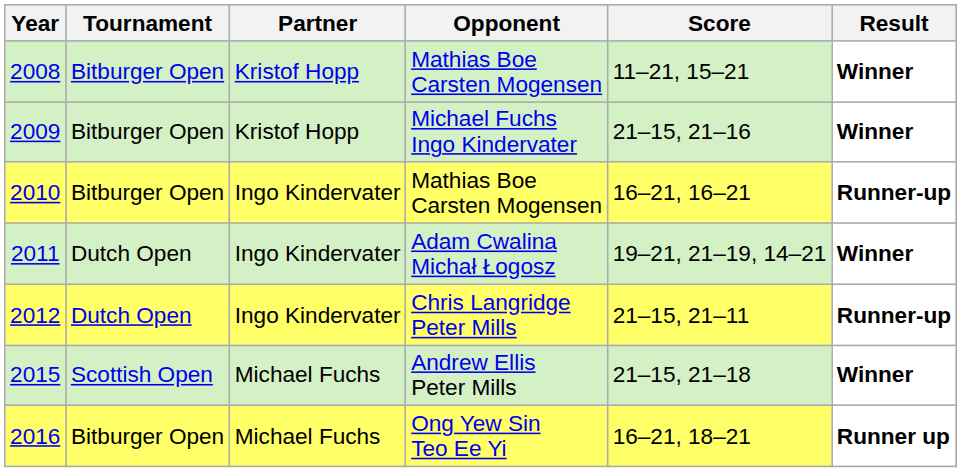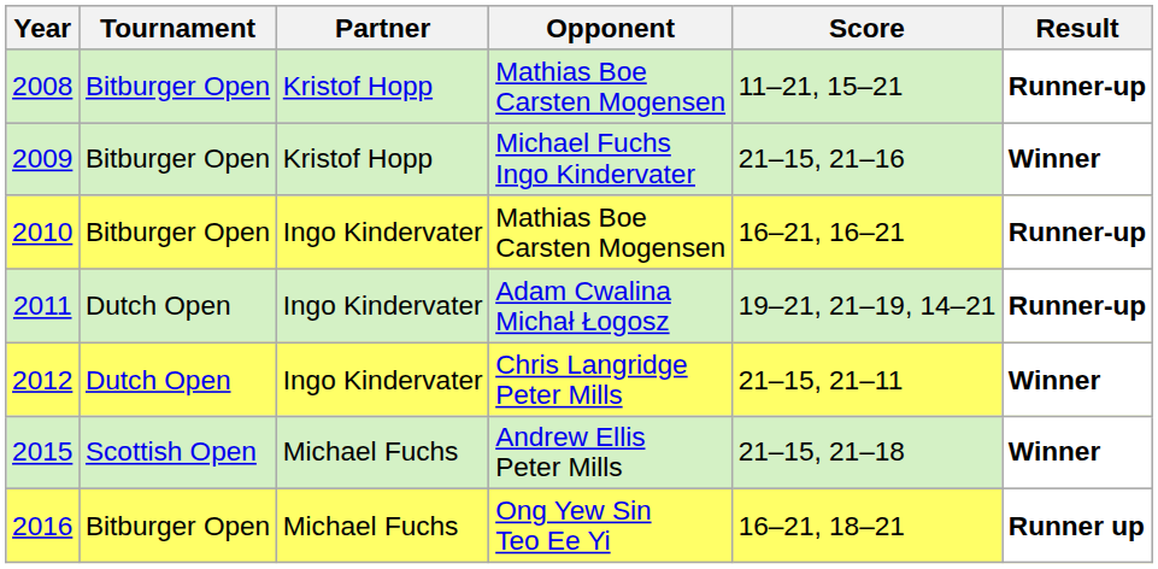 <table class="sortable wikitable" style="font-size: 90%;">
 <tr>
 <th>Year</th>
 <th>Tournament</th>
 <th>Partner</th>
 <th>Opponent</th>
 <th>Score</th>
 <th>Result</th>
 </tr>
 <tr style="background:#D4F1C5">
 <td align="center"><a href='#'>2008</a></td>
 <td align="left"><a href='#'>Bitburger Open</a></td>
 <td align="left"> <a href='#'>Kristof Hopp</a></td>
 <td align="left"> <a href='#'>Mathias Boe</a> <br>  <a href='#'>Carsten Mogensen</a></td>
 <td align="left">11–21, 15–21</td>
-<td style="text-align:left; background:white"> <strong>Winner</strong></td>
+<td style="text-align:left; background:white"> <strong>Runner-up</strong></td>
 </tr>
 <tr style="background:#D4F1C5">
 <td align="center"><a href='#'>2009</a></td>
 <td align="left">Bitburger Open</td>
 <td align="left"> Kristof Hopp</td>
 <td align="left"> <a href='#'>Michael Fuchs</a> <br>  <a href='#'>Ingo Kindervater</a></td>
 <td align="left">21–15, 21–16</td>
 <td style="text-align:left; background:white"> <strong>Winner</strong></td>
 </tr>
 <tr style="background:#FFFF67">
 <td align="center"><a href='#'>2010</a></td>
 <td align="left">Bitburger Open</td>
 <td align="left"> Ingo Kindervater</td>
 <td align="left"> Mathias Boe <br>  Carsten Mogensen</td>
 <td align="left">16–21, 16–21</td>
 <td style="text-align:left; background:white"> <strong>Runner-up</strong></td>
 </tr>
 <tr style="background:#D4F1C5">
 <td align="center"><a href='#'>2011</a></td>
 <td align="left">Dutch Open</td>
 <td align="left"> Ingo Kindervater</td>
 <td align="left"> <a href='#'>Adam Cwalina</a> <br>  <a href='#'>Michał Łogosz</a></td>
 <td align="left">19–21, 21–19, 14–21</td>
-<td style="text-align:left; background:white"> <strong>Winner</strong></td>
+<td style="text-align:left; background:white"> <strong>Runner-up</strong></td>
 </tr>
 <tr style="background:#FFFF67">
 <td align="center"><a href='#'>2012</a></td>
 <td align="left"><a href='#'>Dutch Open</a></td>
 <td align="left"> Ingo Kindervater</td>
 <td align="left"> <a href='#'>Chris Langridge</a> <br>  <a href='#'>Peter Mills</a></td>
 <td align="left">21–15, 21–11</td>
-<td style="text-align:left; background:white"> <strong>Runner-up</strong></td>
+<td style="text-align:left; background:white"> <strong>Winner</strong></td>
 </tr>
 <tr style="background:#D4F1C5">
 <td align="center"><a href='#'>2015</a></td>
 <td align="left"><a href='#'>Scottish Open</a></td>
 <td align="left"> Michael Fuchs</td>
 <td align="left"> <a href='#'>Andrew Ellis</a> <br>  Peter Mills</td>
 <td align="left">21–15, 21–18</td>
 <td style="text-align:left; background:white"> <strong>Winner</strong></td>
 </tr>
 <tr style="background:#FFFF67">
 <td align="center"><a href='#'>2016</a></td>
 <td align="left">Bitburger Open</td>
 <td align="left"> Michael Fuchs</td>
 <td align="left"> <a href='#'>Ong Yew Sin</a> <br>  <a href='#'>Teo Ee Yi</a></td>
 <td align="left">16–21, 18–21</td>
 <td style="text-align:left; background:white"> <strong>Runner up</strong></td>
 </tr>
 </table>
